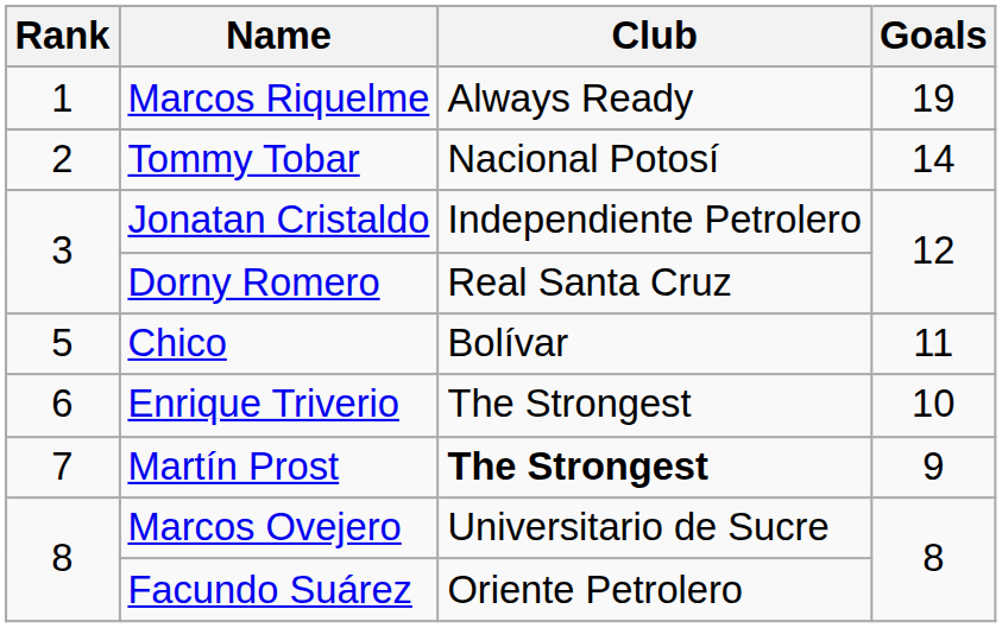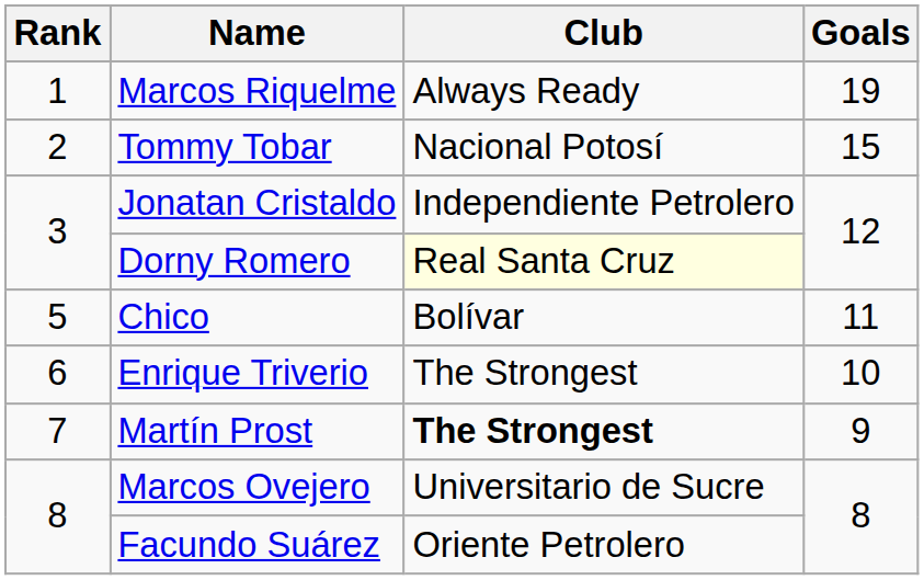 <table class="wikitable" border="1">
 <tr>
 <th>Rank</th>
 <th>Name</th>
 <th>Club</th>
 <th>Goals</th>
 </tr>
 <tr>
 <td align=center>1</td>
 <td> <a href='#'>Marcos Riquelme</a></td>
 <td>Always Ready</td>
 <td align=center>19</td>
 </tr>
 <tr>
 <td align=center>2</td>
 <td> <a href='#'>Tommy Tobar</a></td>
 <td>Nacional Potosí</td>
-<td align=center>14</td>
+<td align=center>15</td>
 </tr>
 <tr>
 <td rowspan=2 align=center>3</td>
 <td> <a href='#'>Jonatan Cristaldo</a></td>
 <td>Independiente Petrolero</td>
 <td rowspan=2 align=center>12</td>
 </tr>
 <tr>
 <td> <a href='#'>Dorny Romero</a></td>
-<td>Real Santa Cruz</td>
+<td style="background: lightyellow;">Real Santa Cruz</td>
 </tr>
 <tr>
 <td align=center>5</td>
 <td> <a href='#'>Chico</a></td>
 <td>Bolívar</td>
 <td align=center>11</td>
 </tr>
 <tr>
 <td align=center>6</td>
 <td> <a href='#'>Enrique Triverio</a></td>
 <td>The Strongest</td>
 <td align=center>10</td>
 </tr>
 <tr>
 <td align=center>7</td>
 <td> <a href='#'>Martín Prost</a></td>
 <td><strong>The Strongest</strong></td>
 <td align=center>9</td>
 </tr>
 <tr>
 <td rowspan=2 align=center>8</td>
 <td> <a href='#'>Marcos Ovejero</a></td>
 <td>Universitario de Sucre</td>
 <td rowspan=2 align=center>8</td>
 </tr>
 <tr>
 <td> <a href='#'>Facundo Suárez</a></td>
 <td>Oriente Petrolero</td>
 </tr>
 </table>
